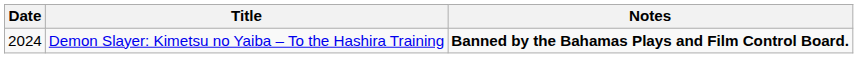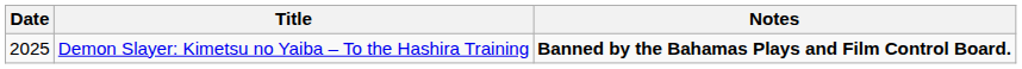 <table class="wikitable sortable">
 <tr>
 <th>Date</th>
 <th>Title</th>
 <th>Notes</th>
 </tr>
 <tr>
-<td>2024</td>
+<td>2025</td>
 <td><a href='#'>Demon Slayer: Kimetsu no Yaiba – To the Hashira Training</a></td>
 <td><strong>Banned by the Bahamas Plays and Film Control Board.</strong></td>
 </tr>
 </table>
